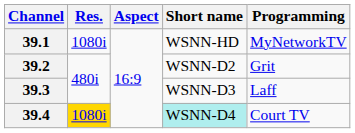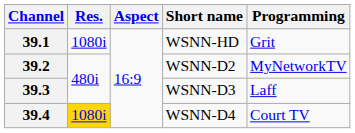 <table class="wikitable">
 <tr>
 <th><a href='#'>Channel</a></th>
 <th><a href='#'>Res.</a></th>
 <th><a href='#'>Aspect</a></th>
 <th>Short name</th>
 <th>Programming</th>
 </tr>
 <tr>
 <th scope = "col">39.1</th>
 <td><a href='#'>1080i</a></td>
 <td rowspan="4"><a href='#'>16:9</a></td>
 <td>WSNN-HD</td>
-<td><a href='#'>MyNetworkTV</a></td>
+<td><a href='#'>Grit</a></td>
 </tr>
 <tr>
 <th scope = "col">39.2</th>
 <td rowspan=2><a href='#'>480i</a></td>
 <td>WSNN-D2</td>
-<td><a href='#'>Grit</a></td>
+<td><a href='#'>MyNetworkTV</a></td>
 </tr>
 <tr>
 <th scope = "col">39.3</th>
 <td>WSNN-D3</td>
 <td><a href='#'>Laff</a></td>
 </tr>
 <tr>
 <th scope = "col">39.4</th>
 <td style="background: gold;"><a href='#'>1080i</a></td>
-<td style="background: paleturquoise;">WSNN-D4</td>
+<td>WSNN-D4</td>
 <td><a href='#'>Court TV</a></td>
 </tr>
 </table>
